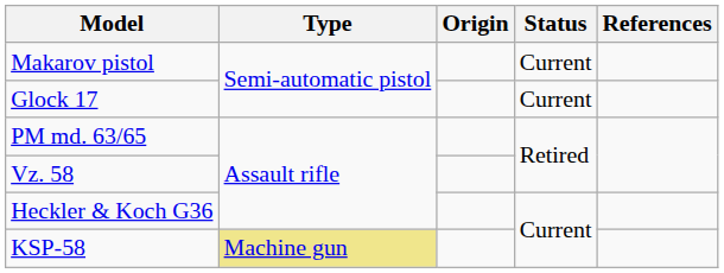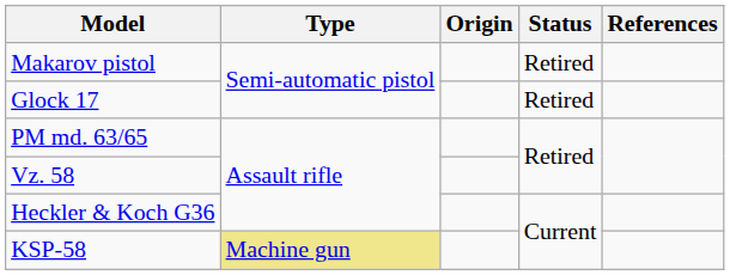 <table class="wikitable">
 <tr>
 <th>Model</th>
 <th>Type</th>
 <th>Origin</th>
 <th>Status</th>
 <th>References</th>
 </tr>
 <tr>
 <td><a href='#'>Makarov pistol</a></td>
 <td rowspan="2"><a href='#'>Semi-automatic pistol</a></td>
 <td></td>
-<td>Current</td>
+<td>Retired</td>
 <td></td>
 </tr>
 <tr>
 <td><a href='#'>Glock 17</a></td>
 <td></td>
-<td>Current</td>
+<td>Retired</td>
 <td></td>
 </tr>
 <tr>
 <td><a href='#'>PM md. 63/65</a></td>
 <td rowspan="3"><a href='#'>Assault rifle</a></td>
 <td></td>
 <td rowspan="2">Retired</td>
 <td rowspan="2"></td>
 </tr>
 <tr>
 <td><a href='#'>Vz. 58</a></td>
 <td></td>
 </tr>
 <tr>
 <td><a href='#'>Heckler & Koch G36</a></td>
 <td></td>
 <td rowspan="2">Current</td>
 <td></td>
 </tr>
 <tr>
 <td><a href='#'>KSP-58</a></td>
 <td style="background: khaki;"><a href='#'>Machine gun</a></td>
 <td></td>
 <td></td>
 </tr>
 </table>
